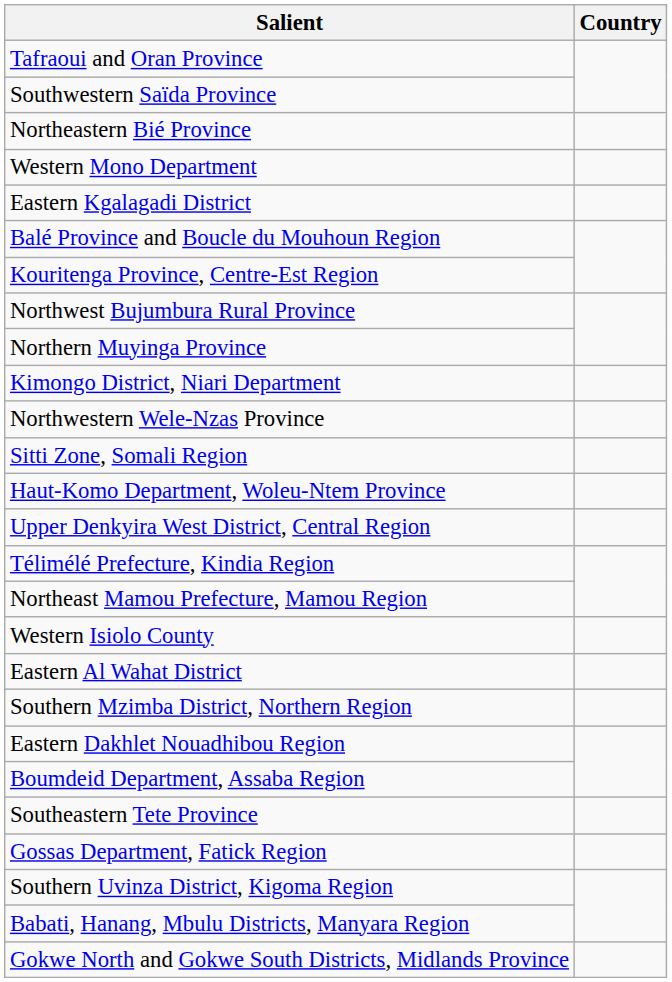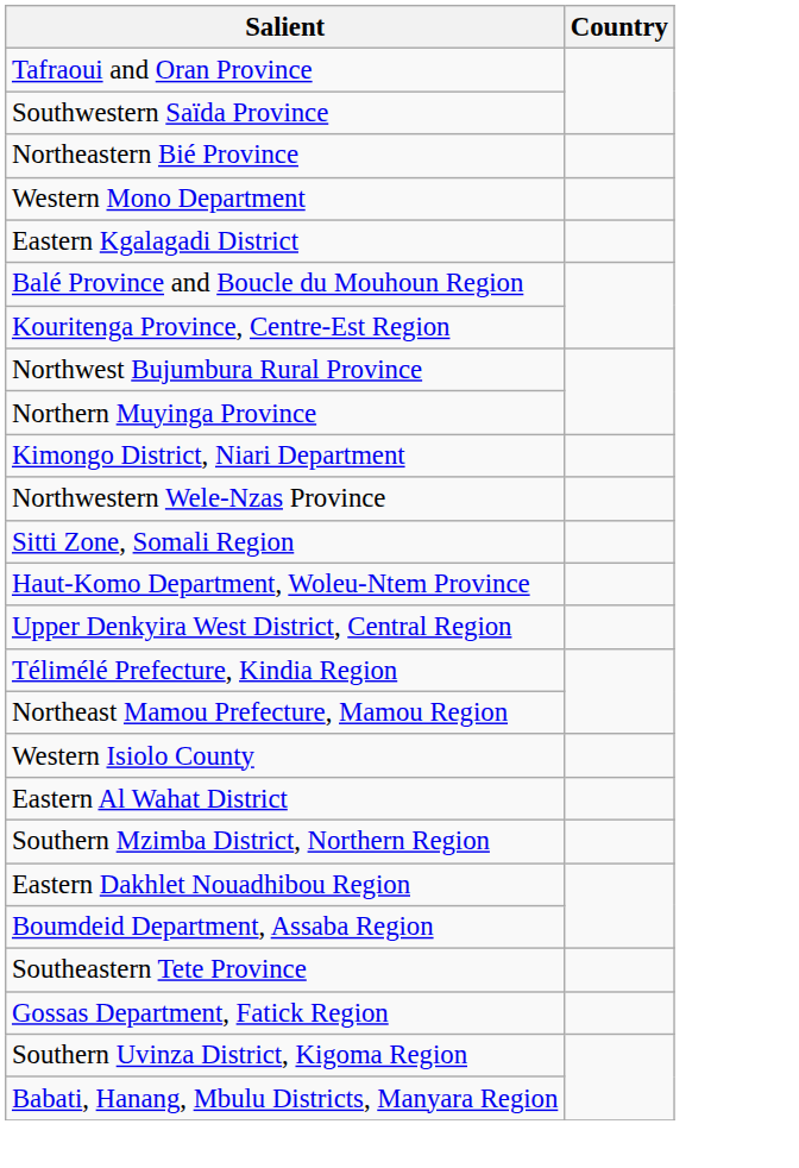 <table class="wikitable sortable">
 <tr>
 <th>Salient</th>
 <th>Country</th>
 </tr>
 <tr>
 <td><a href='#'>Tafraoui</a> and <a href='#'>Oran Province</a></td>
 <td rowspan=2></td>
 </tr>
 <tr>
 <td>Southwestern <a href='#'>Saïda Province</a></td>
 </tr>
 <tr>
 <td>Northeastern <a href='#'>Bié Province</a></td>
 <td></td>
 </tr>
 <tr>
 <td>Western <a href='#'>Mono Department</a></td>
 <td></td>
 </tr>
 <tr>
 <td>Eastern <a href='#'>Kgalagadi District</a></td>
 <td></td>
 </tr>
 <tr>
 <td><a href='#'>Balé Province</a> and <a href='#'>Boucle du Mouhoun Region</a></td>
 <td rowspan=2></td>
 </tr>
 <tr>
 <td><a href='#'>Kouritenga Province</a>, <a href='#'>Centre-Est Region</a></td>
 </tr>
 <tr>
 <td>Northwest <a href='#'>Bujumbura Rural Province</a></td>
 <td rowspan=2></td>
 </tr>
 <tr>
 <td>Northern <a href='#'>Muyinga Province</a></td>
 </tr>
 <tr>
 <td><a href='#'>Kimongo District</a>, <a href='#'>Niari Department</a></td>
 <td></td>
 </tr>
 <tr>
 <td>Northwestern <a href='#'>Wele-Nzas</a> Province</td>
 <td></td>
 </tr>
 <tr>
 <td><a href='#'>Sitti Zone</a>, <a href='#'>Somali Region</a></td>
 <td></td>
 </tr>
 <tr>
 <td><a href='#'>Haut-Komo Department</a>, <a href='#'>Woleu-Ntem Province</a></td>
 <td></td>
 </tr>
 <tr>
 <td><a href='#'>Upper Denkyira West District</a>, <a href='#'>Central Region</a></td>
 <td></td>
 </tr>
 <tr>
 <td><a href='#'>Télimélé Prefecture</a>, <a href='#'>Kindia Region</a></td>
 <td rowspan =2></td>
 </tr>
 <tr>
 <td>Northeast <a href='#'>Mamou Prefecture</a>, <a href='#'>Mamou Region</a></td>
 </tr>
 <tr>
 <td>Western <a href='#'>Isiolo County</a></td>
 <td></td>
 </tr>
 <tr>
 <td>Eastern <a href='#'>Al Wahat District</a></td>
 <td></td>
 </tr>
 <tr>
 <td>Southern <a href='#'>Mzimba District</a>, <a href='#'>Northern Region</a></td>
 <td></td>
 </tr>
 <tr>
 <td>Eastern <a href='#'>Dakhlet Nouadhibou Region</a></td>
 <td rowspan=2></td>
 </tr>
 <tr>
 <td><a href='#'>Boumdeid Department</a>, <a href='#'>Assaba Region</a></td>
 </tr>
 <tr>
 <td>Southeastern <a href='#'>Tete Province</a></td>
 <td></td>
 </tr>
 <tr>
 <td><a href='#'>Gossas Department</a>, <a href='#'>Fatick Region</a></td>
 <td></td>
 </tr>
 <tr>
 <td>Southern <a href='#'>Uvinza District</a>, <a href='#'>Kigoma Region</a></td>
 <td rowspan=2></td>
 </tr>
 <tr>
 <td><a href='#'>Babati</a>, <a href='#'>Hanang</a>, <a href='#'>Mbulu Districts</a>, <a href='#'>Manyara Region</a></td>
 </tr>
-<tr>
-<td><a href='#'>Gokwe North</a> and <a href='#'>Gokwe South Districts</a>, <a href='#'>Midlands Province</a></td>
-<td></td>
-</tr>
 </table>
